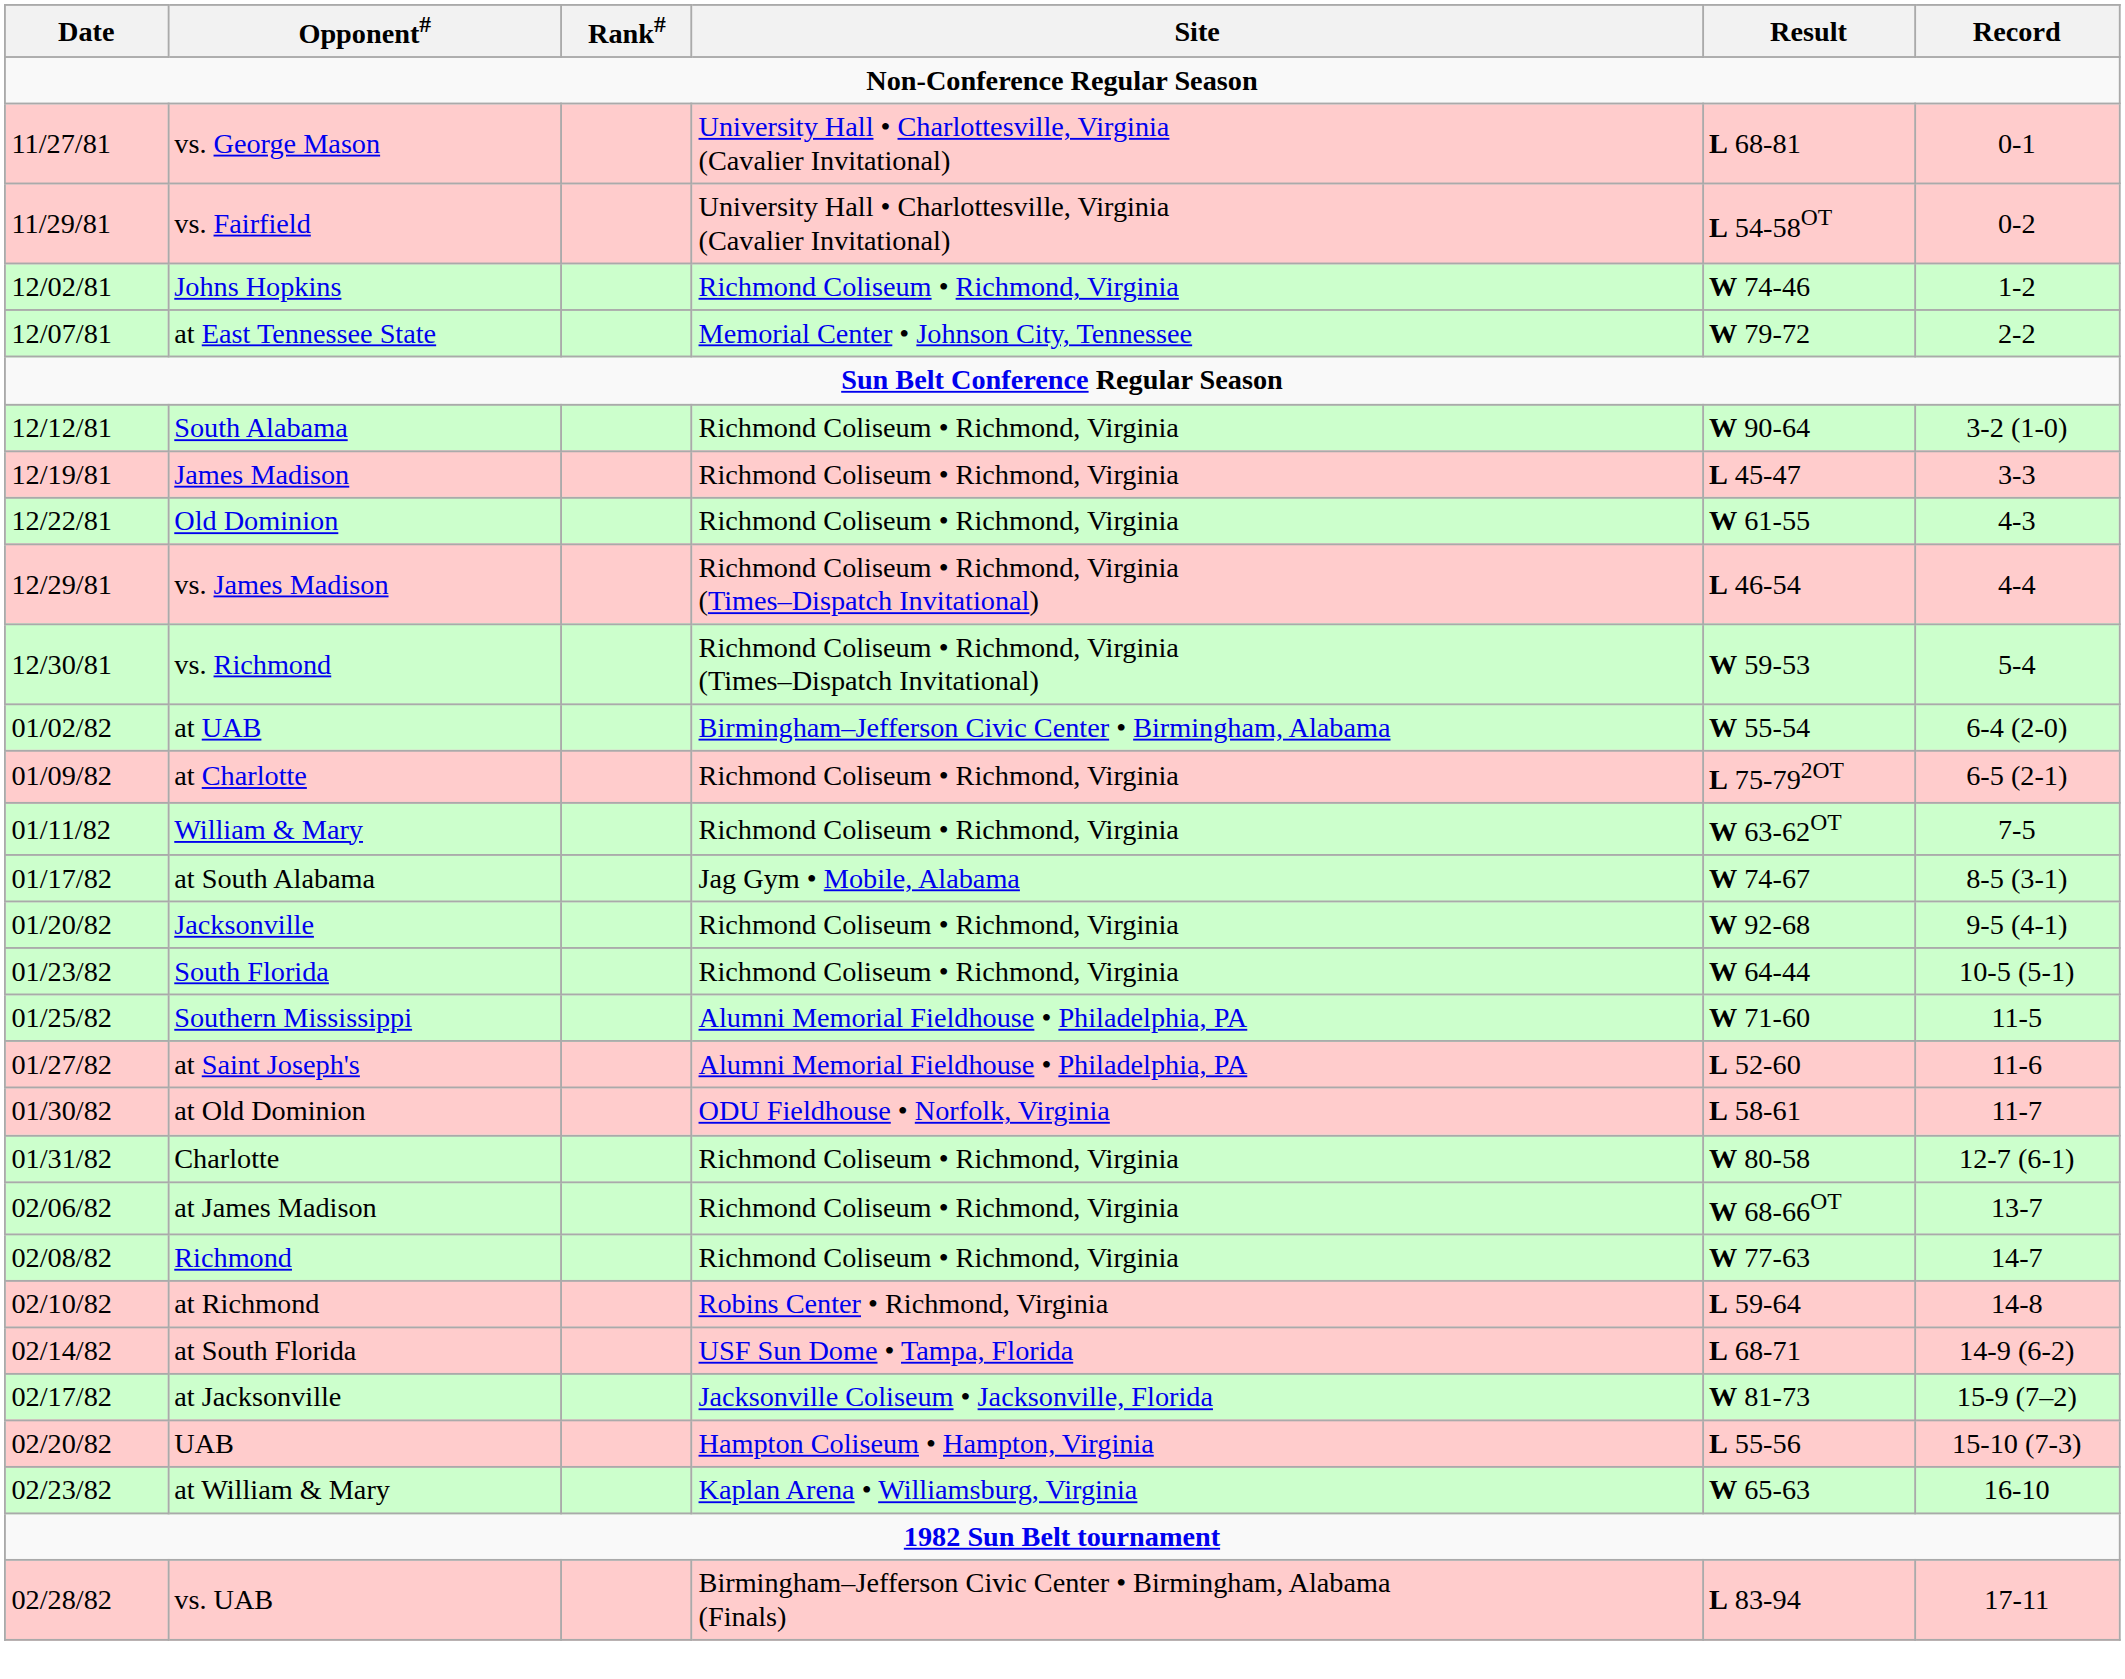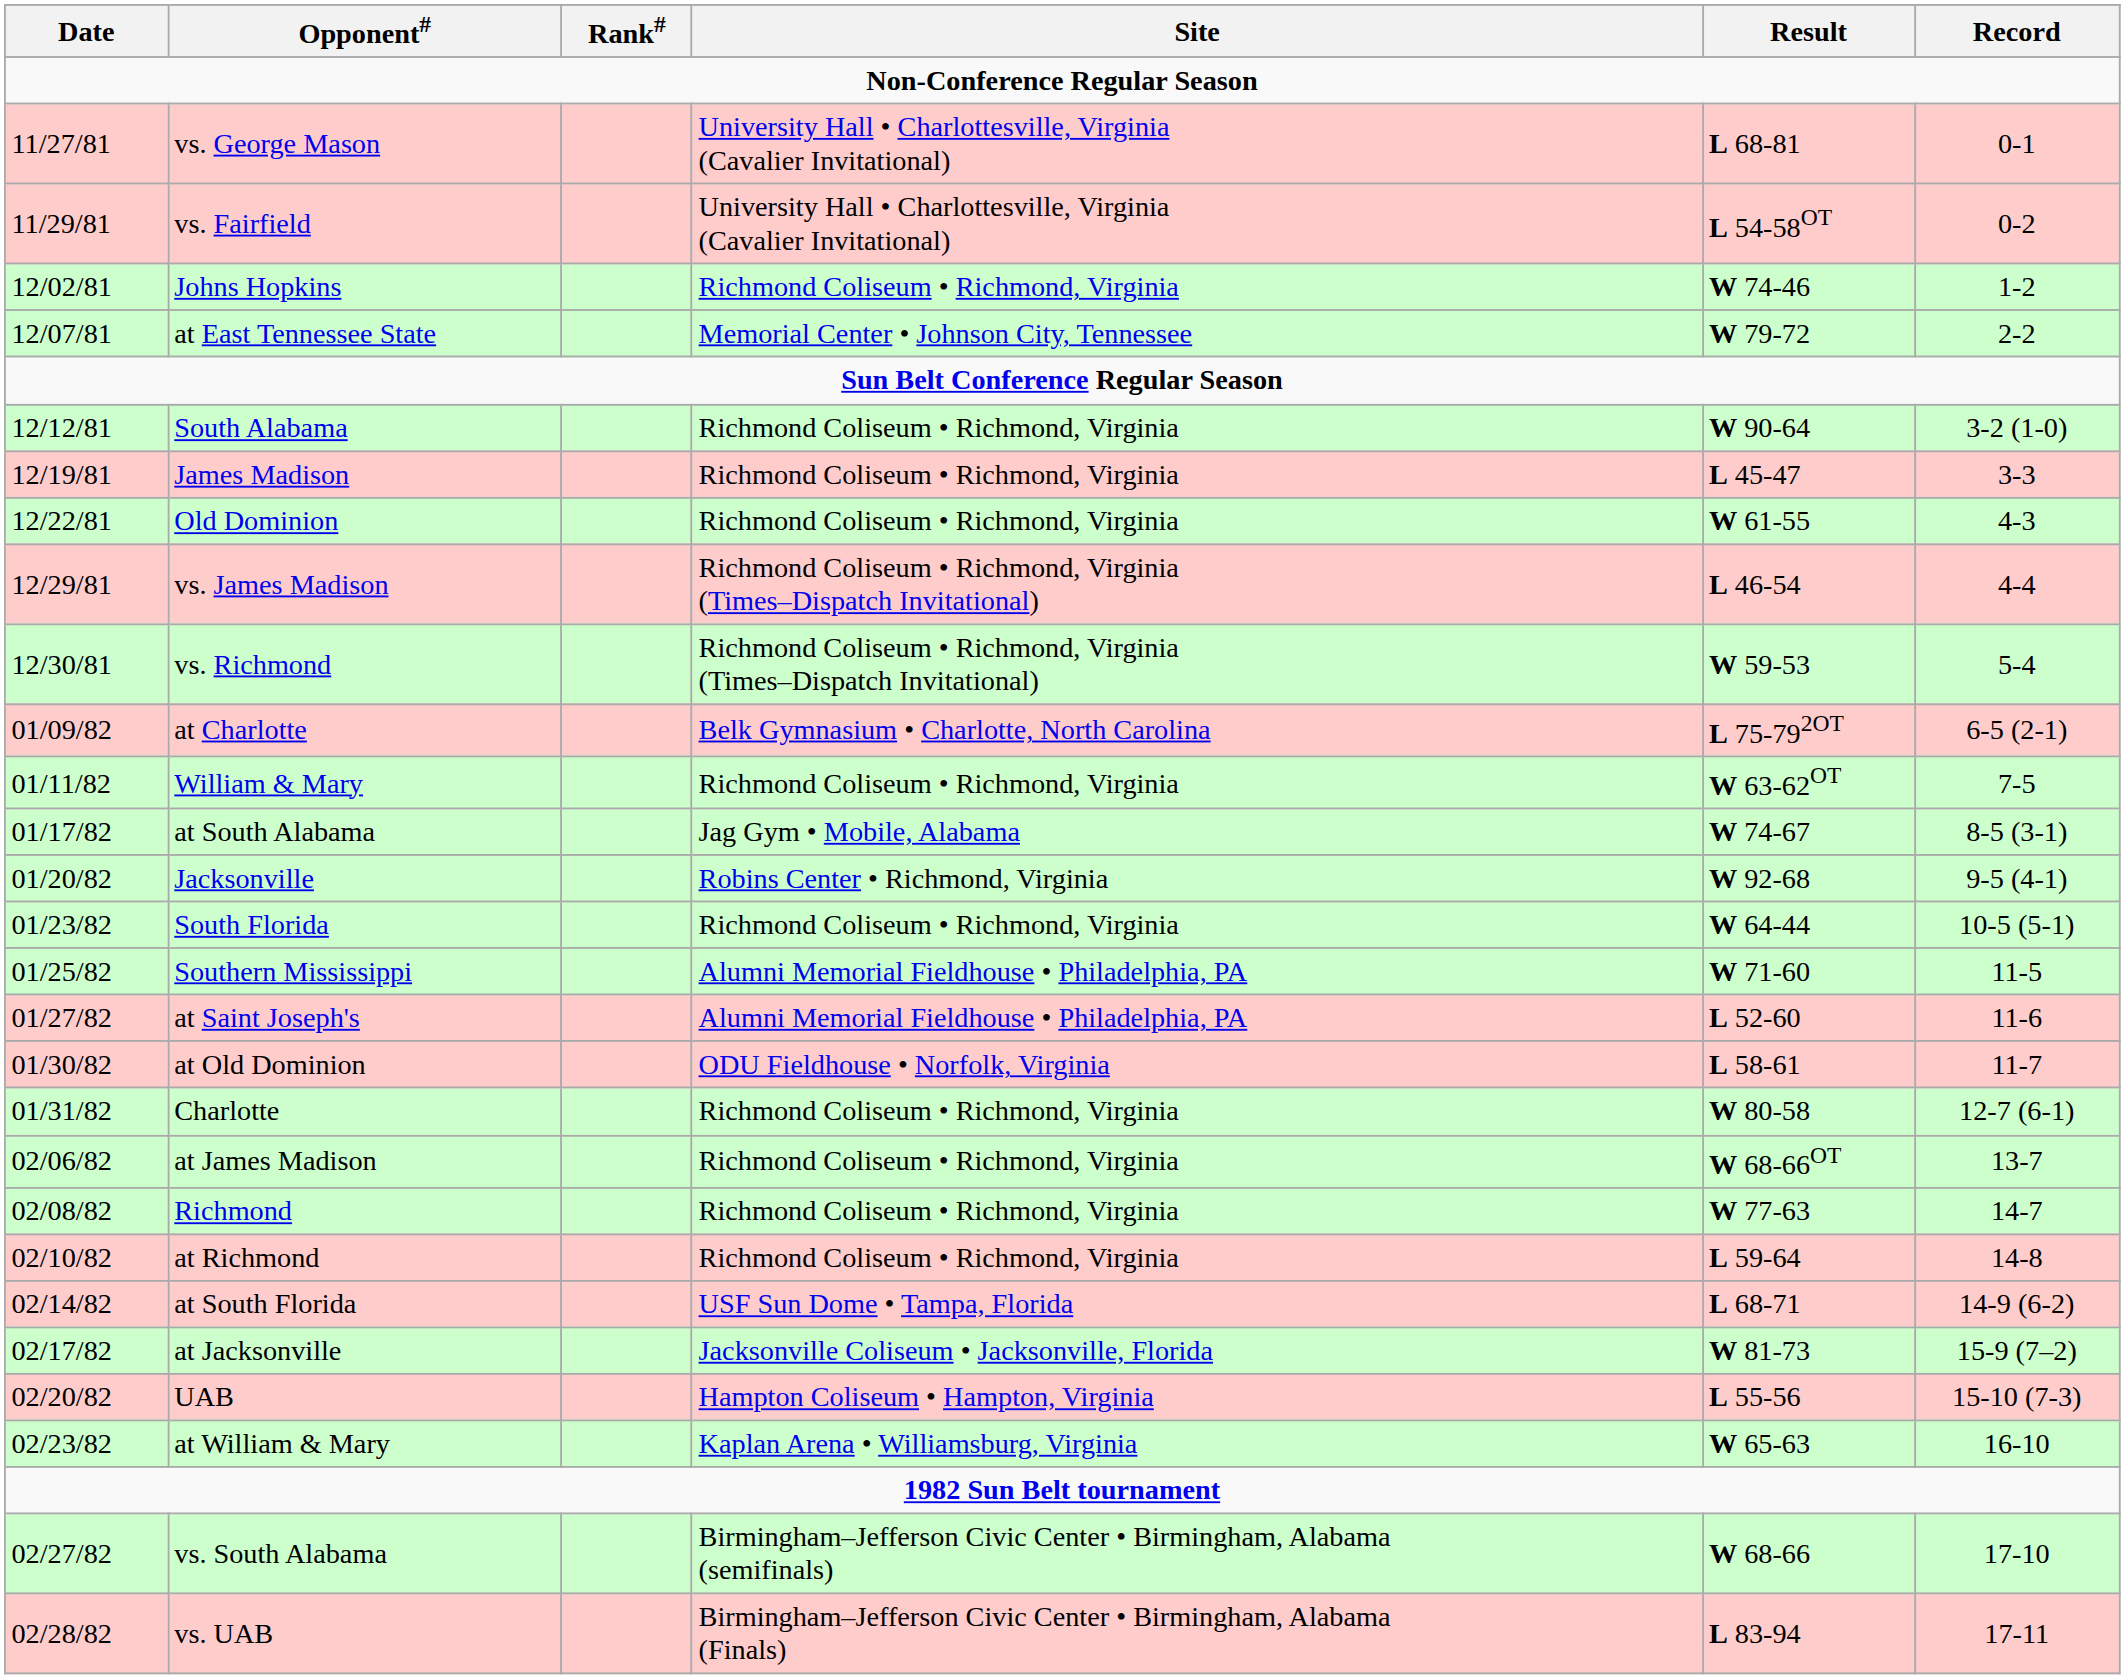 <table class="wikitable" style="width:90%; text-align:center; font-size:95%; text-align:left;">
 <tr>
 <th><strong>Date</strong></th>
 <th><strong>Opponent<sup>#</sup></strong></th>
 <th><strong>Rank<sup>#</sup></strong></th>
 <th><strong>Site</strong></th>
 <th><strong>Result</strong></th>
 <th><strong>Record</strong></th>
 </tr>
 <tr>
 <td colspan=6 align=center><strong>Non-Conference Regular Season</strong></td>
 </tr>
 <tr bgcolor =#fcc>
 <td>11/27/81</td>
 <td>vs. <a href='#'>George Mason</a></td>
 <td></td>
 <td><a href='#'>University Hall</a> • <a href='#'>Charlottesville, Virginia</a> <br>(Cavalier Invitational)</td>
 <td><strong>L</strong> 68-81</td>
 <td align=center>0-1</td>
 </tr>
 <tr bgcolor =#fcc>
 <td>11/29/81</td>
 <td>vs. <a href='#'>Fairfield</a></td>
 <td></td>
 <td>University Hall • Charlottesville, Virginia <br>(Cavalier Invitational)</td>
 <td><strong>L</strong> 54-58<sup>OT</sup></td>
 <td align=center>0-2</td>
 </tr>
 <tr bgcolor =#cfc>
 <td>12/02/81</td>
 <td><a href='#'>Johns Hopkins</a></td>
 <td></td>
 <td><a href='#'>Richmond Coliseum</a> • <a href='#'>Richmond, Virginia</a></td>
 <td><strong>W</strong> 74-46</td>
 <td align=center>1-2</td>
 </tr>
 <tr bgcolor =#cfc>
 <td>12/07/81</td>
 <td>at <a href='#'>East Tennessee State</a></td>
 <td></td>
 <td><a href='#'>Memorial Center</a> • <a href='#'>Johnson City, Tennessee</a></td>
 <td><strong>W</strong> 79-72</td>
 <td align=center>2-2</td>
 </tr>
 <tr>
 <td colspan=6 align=center><strong><a href='#'>Sun Belt Conference</a> Regular Season</strong></td>
 </tr>
 <tr bgcolor =#cfc>
 <td>12/12/81</td>
 <td><a href='#'>South Alabama</a></td>
 <td></td>
 <td>Richmond Coliseum • Richmond, Virginia</td>
 <td><strong>W</strong> 90-64</td>
 <td align=center>3-2 (1-0)</td>
 </tr>
 <tr bgcolor =#fcc>
 <td>12/19/81</td>
 <td><a href='#'>James Madison</a></td>
 <td></td>
 <td>Richmond Coliseum • Richmond, Virginia</td>
 <td><strong>L</strong> 45-47</td>
 <td align=center>3-3</td>
 </tr>
 <tr bgcolor =#cfc>
 <td>12/22/81</td>
 <td><a href='#'>Old Dominion</a></td>
 <td></td>
 <td>Richmond Coliseum • Richmond, Virginia</td>
 <td><strong>W</strong> 61-55</td>
 <td align=center>4-3</td>
 </tr>
 <tr bgcolor =#fcc>
 <td>12/29/81</td>
 <td>vs. <a href='#'>James Madison</a></td>
 <td></td>
 <td>Richmond Coliseum • Richmond, Virginia<br>(<a href='#'>Times–Dispatch Invitational</a>)</td>
 <td><strong>L</strong> 46-54</td>
 <td align=center>4-4</td>
 </tr>
 <tr bgcolor =#cfc>
 <td>12/30/81</td>
 <td>vs. <a href='#'>Richmond</a></td>
 <td></td>
 <td>Richmond Coliseum • Richmond, Virginia<br>(Times–Dispatch Invitational)</td>
 <td><strong>W</strong> 59-53</td>
 <td align=center>5-4</td>
 </tr>
-<tr bgcolor =#cfc>
-<td>01/02/82</td>
-<td>at <a href='#'>UAB</a></td>
-<td></td>
-<td><a href='#'>Birmingham–Jefferson Civic Center</a> • <a href='#'>Birmingham, Alabama</a></td>
-<td><strong>W</strong> 55-54</td>
-<td align=center>6-4 (2-0)</td>
-</tr>
 <tr bgcolor =#fcc>
 <td>01/09/82</td>
 <td>at <a href='#'>Charlotte</a></td>
 <td></td>
-<td>Richmond Coliseum • Richmond, Virginia</td>
+<td><a href='#'>Belk Gymnasium</a> • <a href='#'>Charlotte, North Carolina</a></td>
 <td><strong>L</strong> 75-79<sup>2OT</sup></td>
 <td align=center>6-5 (2-1)</td>
 </tr>
 <tr bgcolor =#cfc>
 <td>01/11/82</td>
 <td><a href='#'>William & Mary</a></td>
 <td></td>
 <td>Richmond Coliseum • Richmond, Virginia</td>
 <td><strong>W</strong> 63-62<sup>OT</sup></td>
 <td align=center>7-5</td>
 </tr>
 <tr bgcolor =#cfc>
 <td>01/17/82</td>
 <td>at South Alabama</td>
 <td></td>
 <td>Jag Gym • <a href='#'>Mobile, Alabama</a></td>
 <td><strong>W</strong> 74-67</td>
 <td align=center>8-5 (3-1)</td>
 </tr>
 <tr bgcolor =#cfc>
 <td>01/20/82</td>
 <td><a href='#'>Jacksonville</a></td>
 <td></td>
-<td>Richmond Coliseum • Richmond, Virginia</td>
+<td><a href='#'>Robins Center</a> • Richmond, Virginia</td>
 <td><strong>W</strong> 92-68</td>
 <td align=center>9-5 (4-1)</td>
 </tr>
 <tr bgcolor =#cfc>
 <td>01/23/82</td>
 <td><a href='#'>South Florida</a></td>
 <td></td>
 <td>Richmond Coliseum • Richmond, Virginia</td>
 <td><strong>W</strong> 64-44</td>
 <td align=center>10-5 (5-1)</td>
 </tr>
 <tr bgcolor =#cfc>
 <td>01/25/82</td>
 <td><a href='#'>Southern Mississippi</a></td>
 <td></td>
 <td><a href='#'>Alumni Memorial Fieldhouse</a> • <a href='#'>Philadelphia, PA</a></td>
 <td><strong>W</strong> 71-60</td>
 <td align=center>11-5</td>
 </tr>
 <tr bgcolor =#fcc>
 <td>01/27/82</td>
 <td>at <a href='#'>Saint Joseph's</a></td>
 <td></td>
 <td><a href='#'>Alumni Memorial Fieldhouse</a> • <a href='#'>Philadelphia, PA</a></td>
 <td><strong>L</strong> 52-60</td>
 <td align=center>11-6</td>
 </tr>
 <tr bgcolor =#fcc>
 <td>01/30/82</td>
 <td>at Old Dominion</td>
 <td></td>
 <td><a href='#'>ODU Fieldhouse</a> • <a href='#'>Norfolk, Virginia</a></td>
 <td><strong>L</strong> 58-61</td>
 <td align=center>11-7</td>
 </tr>
 <tr bgcolor =#cfc>
 <td>01/31/82</td>
 <td>Charlotte</td>
 <td></td>
 <td>Richmond Coliseum • Richmond, Virginia</td>
 <td><strong>W</strong> 80-58</td>
 <td align=center>12-7 (6-1)</td>
 </tr>
 <tr bgcolor =#cfc>
 <td>02/06/82</td>
 <td>at James Madison</td>
 <td></td>
 <td>Richmond Coliseum • Richmond, Virginia</td>
 <td><strong>W</strong> 68-66<sup>OT</sup></td>
 <td align=center>13-7</td>
 </tr>
 <tr bgcolor =#cfc>
 <td>02/08/82</td>
 <td><a href='#'>Richmond</a></td>
 <td></td>
 <td>Richmond Coliseum • Richmond, Virginia</td>
 <td><strong>W</strong> 77-63</td>
 <td align=center>14-7</td>
 </tr>
 <tr bgcolor =#fcc>
 <td>02/10/82</td>
 <td>at Richmond</td>
 <td></td>
-<td><a href='#'>Robins Center</a> • Richmond, Virginia</td>
+<td>Richmond Coliseum • Richmond, Virginia</td>
 <td><strong>L</strong> 59-64</td>
 <td align=center>14-8</td>
 </tr>
 <tr bgcolor =#fcc>
 <td>02/14/82</td>
 <td>at South Florida</td>
 <td></td>
 <td><a href='#'>USF Sun Dome</a> • <a href='#'>Tampa, Florida</a></td>
 <td><strong>L</strong> 68-71</td>
 <td align=center>14-9 (6-2)</td>
 </tr>
 <tr bgcolor =#cfc>
 <td>02/17/82</td>
 <td>at Jacksonville</td>
 <td></td>
 <td><a href='#'>Jacksonville Coliseum</a> • <a href='#'>Jacksonville, Florida</a></td>
 <td><strong>W</strong> 81-73</td>
 <td align=center>15-9 (7–2)</td>
 </tr>
 <tr bgcolor =#fcc>
 <td>02/20/82</td>
 <td>UAB</td>
 <td></td>
 <td><a href='#'>Hampton Coliseum</a> • <a href='#'>Hampton, Virginia</a></td>
 <td><strong>L</strong> 55-56</td>
 <td align=center>15-10 (7-3)</td>
 </tr>
 <tr bgcolor =#cfc>
 <td>02/23/82</td>
 <td>at William & Mary</td>
 <td></td>
 <td><a href='#'>Kaplan Arena</a> • <a href='#'>Williamsburg, Virginia</a></td>
 <td><strong>W</strong> 65-63</td>
 <td align=center>16-10</td>
 </tr>
 <tr>
 <td colspan=6 align=center><strong><a href='#'>1982 Sun Belt tournament</a></strong></td>
 </tr>
+<tr bgcolor =#cfc>
+<td>02/27/82</td>
+<td>vs. South Alabama</td>
+<td></td>
+<td>Birmingham–Jefferson Civic Center • Birmingham, Alabama<br>(semifinals)</td>
+<td><strong>W</strong> 68-66</td>
+<td align=center>17-10</td>
+</tr>
 <tr bgcolor =#fcc>
 <td>02/28/82</td>
 <td>vs. UAB</td>
 <td></td>
 <td>Birmingham–Jefferson Civic Center • Birmingham, Alabama<br>(Finals)</td>
 <td><strong>L</strong> 83-94</td>
 <td align=center>17-11</td>
 </tr>
 </table>
